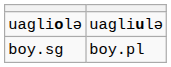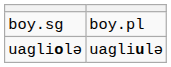 <table class="wikitable">
 <tr>
 <th></th>
 <th></th>
 </tr>
 <tr>
+<td>boy.sg</td>
+<td>boy.pl</td>
+</tr>
+<tr>
 <td>uagli<strong>o</strong>lə</td>
 <td>uagli<strong>u</strong>lə</td>
 </tr>
-<tr>
-<td>boy.sg</td>
-<td>boy.pl</td>
-</tr>
 </table>
